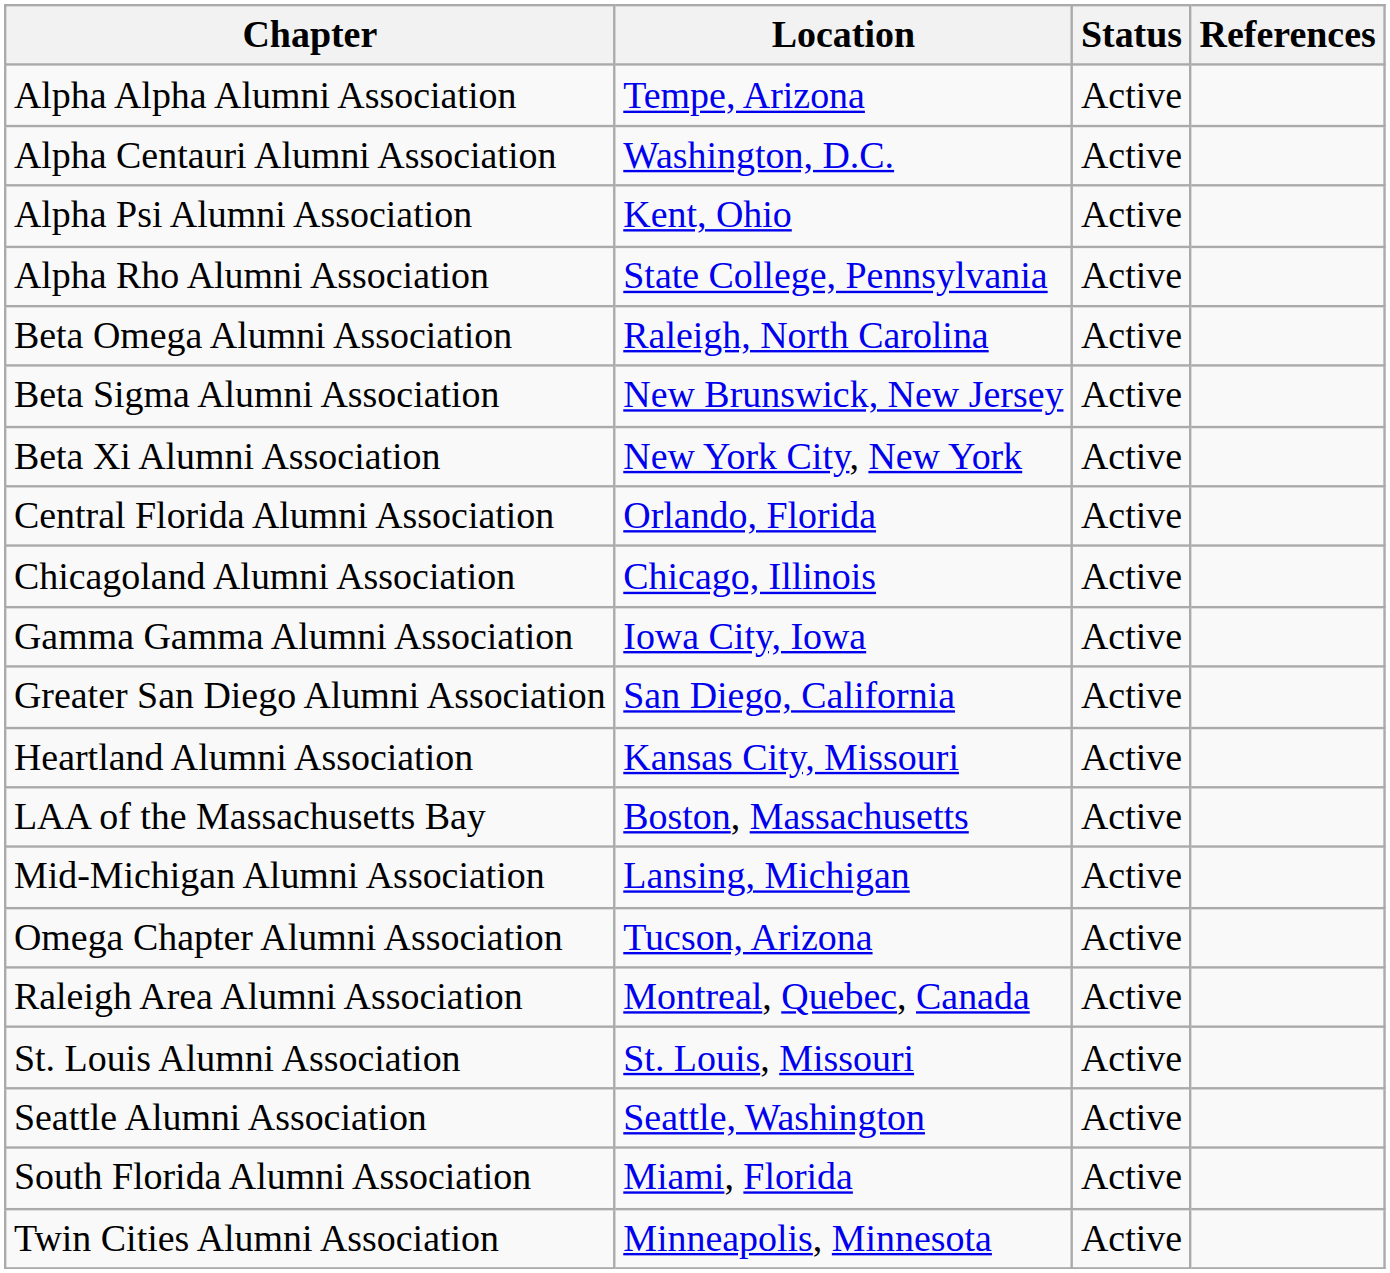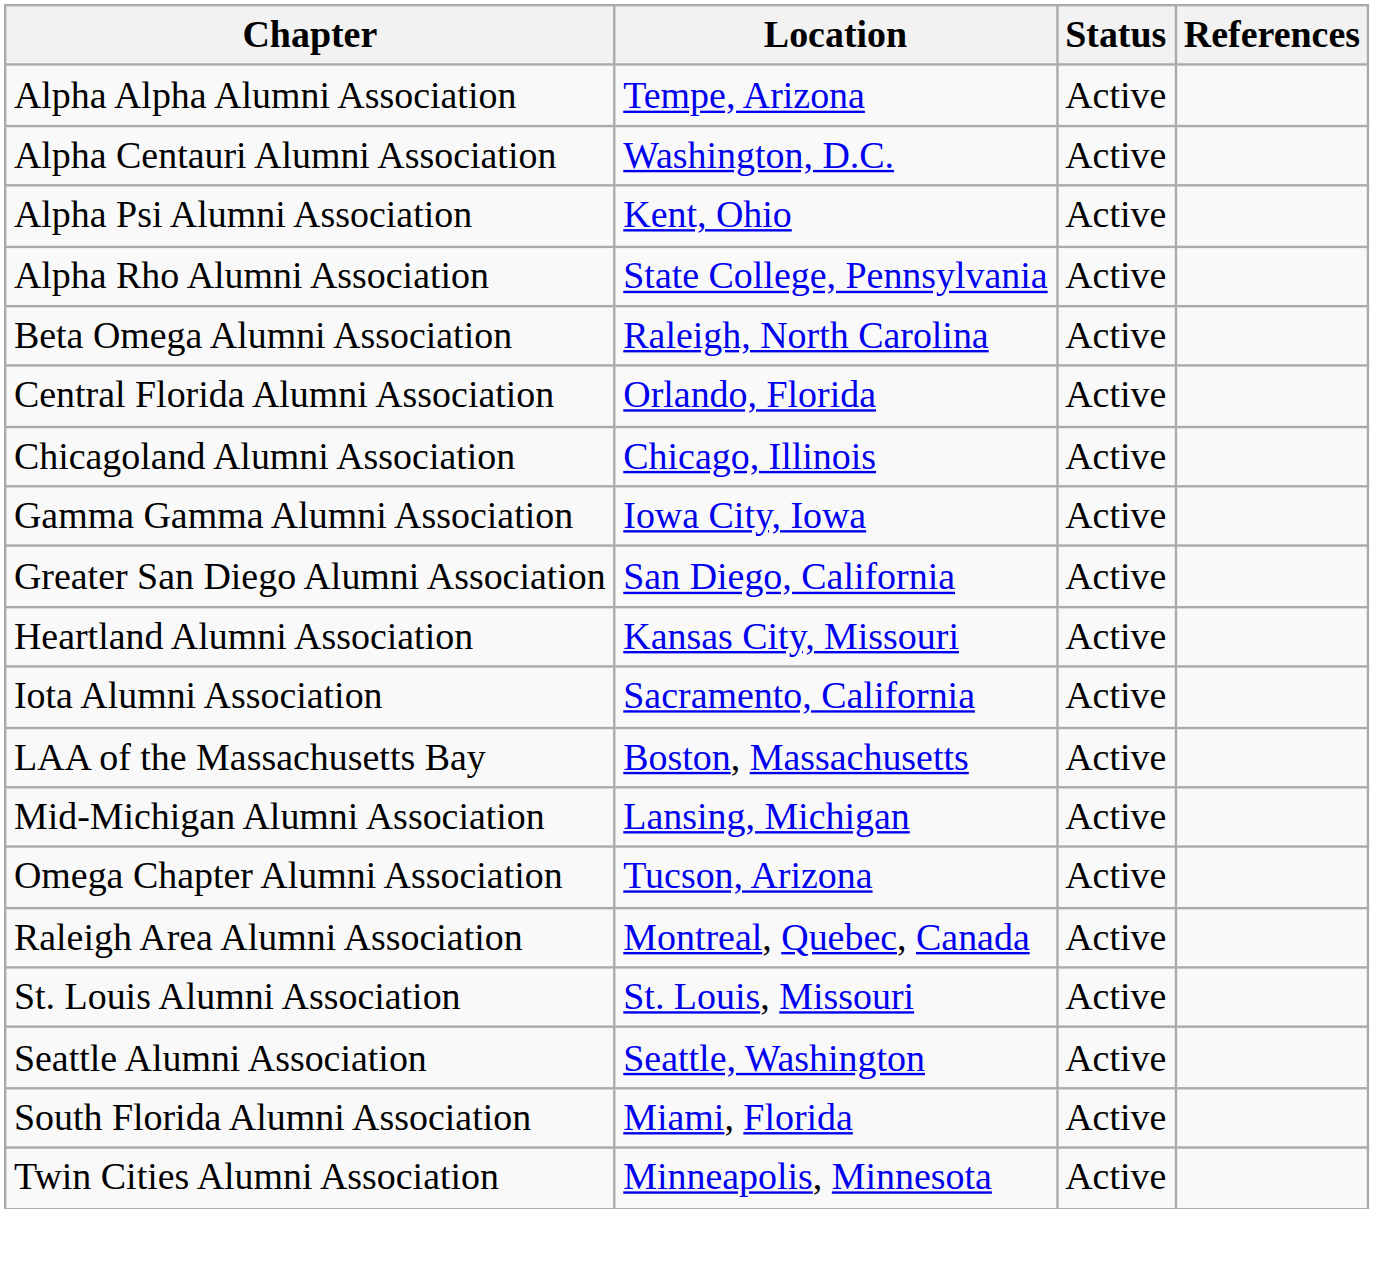 <table class="wikitable sortable">
 <tr>
 <th>Chapter</th>
 <th>Location</th>
 <th>Status</th>
 <th>References</th>
 </tr>
 <tr>
 <td>Alpha Alpha Alumni Association</td>
 <td><a href='#'>Tempe, Arizona</a></td>
 <td>Active</td>
 <td></td>
 </tr>
 <tr>
 <td>Alpha Centauri Alumni Association</td>
 <td><a href='#'>Washington, D.C.</a></td>
 <td>Active</td>
 <td></td>
 </tr>
 <tr>
 <td>Alpha Psi Alumni Association</td>
 <td><a href='#'>Kent, Ohio</a></td>
 <td>Active</td>
 <td></td>
 </tr>
 <tr>
 <td>Alpha Rho Alumni Association</td>
 <td><a href='#'>State College, Pennsylvania</a></td>
 <td>Active</td>
 <td></td>
 </tr>
 <tr>
 <td>Beta Omega Alumni Association</td>
 <td><a href='#'>Raleigh, North Carolina</a></td>
 <td>Active</td>
 <td></td>
 </tr>
 <tr>
-<td>Beta Sigma Alumni Association</td>
-<td><a href='#'>New Brunswick, New Jersey</a></td>
-<td>Active</td>
-<td></td>
-</tr>
-<tr>
-<td>Beta Xi Alumni Association</td>
-<td><a href='#'>New York City</a>, <a href='#'>New York</a></td>
-<td>Active</td>
-<td></td>
-</tr>
-<tr>
 <td>Central Florida Alumni Association</td>
 <td><a href='#'>Orlando, Florida</a></td>
 <td>Active</td>
 <td></td>
 </tr>
 <tr>
 <td>Chicagoland Alumni Association</td>
 <td><a href='#'>Chicago, Illinois</a></td>
 <td>Active</td>
 <td></td>
 </tr>
 <tr>
 <td>Gamma Gamma Alumni Association</td>
 <td><a href='#'>Iowa City, Iowa</a></td>
 <td>Active</td>
 <td></td>
 </tr>
 <tr>
 <td>Greater San Diego Alumni Association</td>
 <td><a href='#'>San Diego, California</a></td>
 <td>Active</td>
 <td></td>
 </tr>
 <tr>
 <td>Heartland Alumni Association</td>
 <td><a href='#'>Kansas City, Missouri</a></td>
+<td>Active</td>
+<td></td>
+</tr>
+<tr>
+<td>Iota Alumni Association</td>
+<td><a href='#'>Sacramento, California</a></td>
 <td>Active</td>
 <td></td>
 </tr>
 <tr>
 <td>LAA of the Massachusetts Bay</td>
 <td><a href='#'>Boston</a>, <a href='#'>Massachusetts</a></td>
 <td>Active</td>
 <td></td>
 </tr>
 <tr>
 <td>Mid-Michigan Alumni Association</td>
 <td><a href='#'>Lansing, Michigan</a></td>
 <td>Active</td>
 <td></td>
 </tr>
 <tr>
 <td>Omega Chapter Alumni Association</td>
 <td><a href='#'>Tucson, Arizona</a></td>
 <td>Active</td>
 <td></td>
 </tr>
 <tr>
 <td>Raleigh Area Alumni Association</td>
 <td><a href='#'>Montreal</a>, <a href='#'>Quebec</a>, <a href='#'>Canada</a></td>
 <td>Active</td>
 <td></td>
 </tr>
 <tr>
 <td>St. Louis Alumni Association</td>
 <td><a href='#'>St. Louis</a>, <a href='#'>Missouri</a></td>
 <td>Active</td>
 <td></td>
 </tr>
 <tr>
 <td>Seattle Alumni Association</td>
 <td><a href='#'>Seattle, Washington</a></td>
 <td>Active</td>
 <td></td>
 </tr>
 <tr>
 <td>South Florida Alumni Association</td>
 <td><a href='#'>Miami</a>, <a href='#'>Florida</a></td>
 <td>Active</td>
 <td></td>
 </tr>
 <tr>
 <td>Twin Cities Alumni Association</td>
 <td><a href='#'>Minneapolis</a>, <a href='#'>Minnesota</a></td>
 <td>Active</td>
 <td></td>
 </tr>
 </table>
